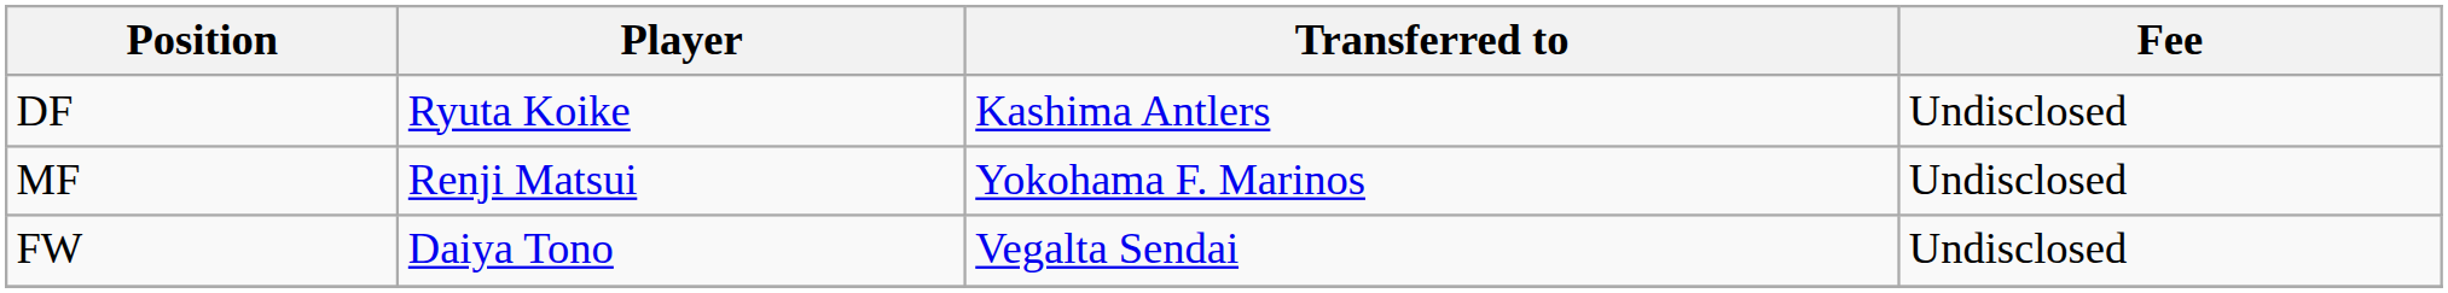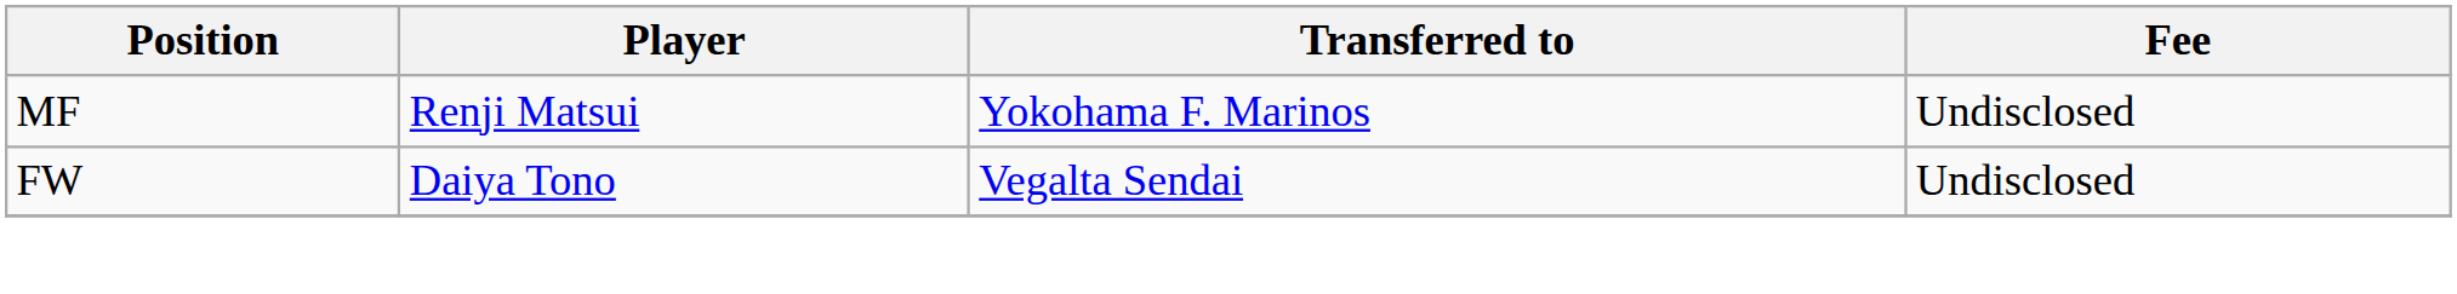 <table class="wikitable sortable" style="width:70%; text-align:center; font-size:100%; text-align:left;">
 <tr>
 <th>Position</th>
 <th>Player</th>
 <th>Transferred to</th>
 <th>Fee</th>
-</tr>
-<tr>
-<td>DF</td>
-<td> <a href='#'>Ryuta Koike</a></td>
-<td> <a href='#'>Kashima Antlers</a></td>
-<td>Undisclosed  </td>
 </tr>
 <tr>
 <td>MF</td>
 <td> <a href='#'>Renji Matsui</a></td>
 <td> <a href='#'>Yokohama F. Marinos</a></td>
 <td>Undisclosed  </td>
 </tr>
 <tr>
 <td>FW</td>
 <td> <a href='#'>Daiya Tono</a></td>
 <td> <a href='#'>Vegalta Sendai</a></td>
 <td>Undisclosed </td>
 </tr>
 <tr>
 </tr>
 </table>
